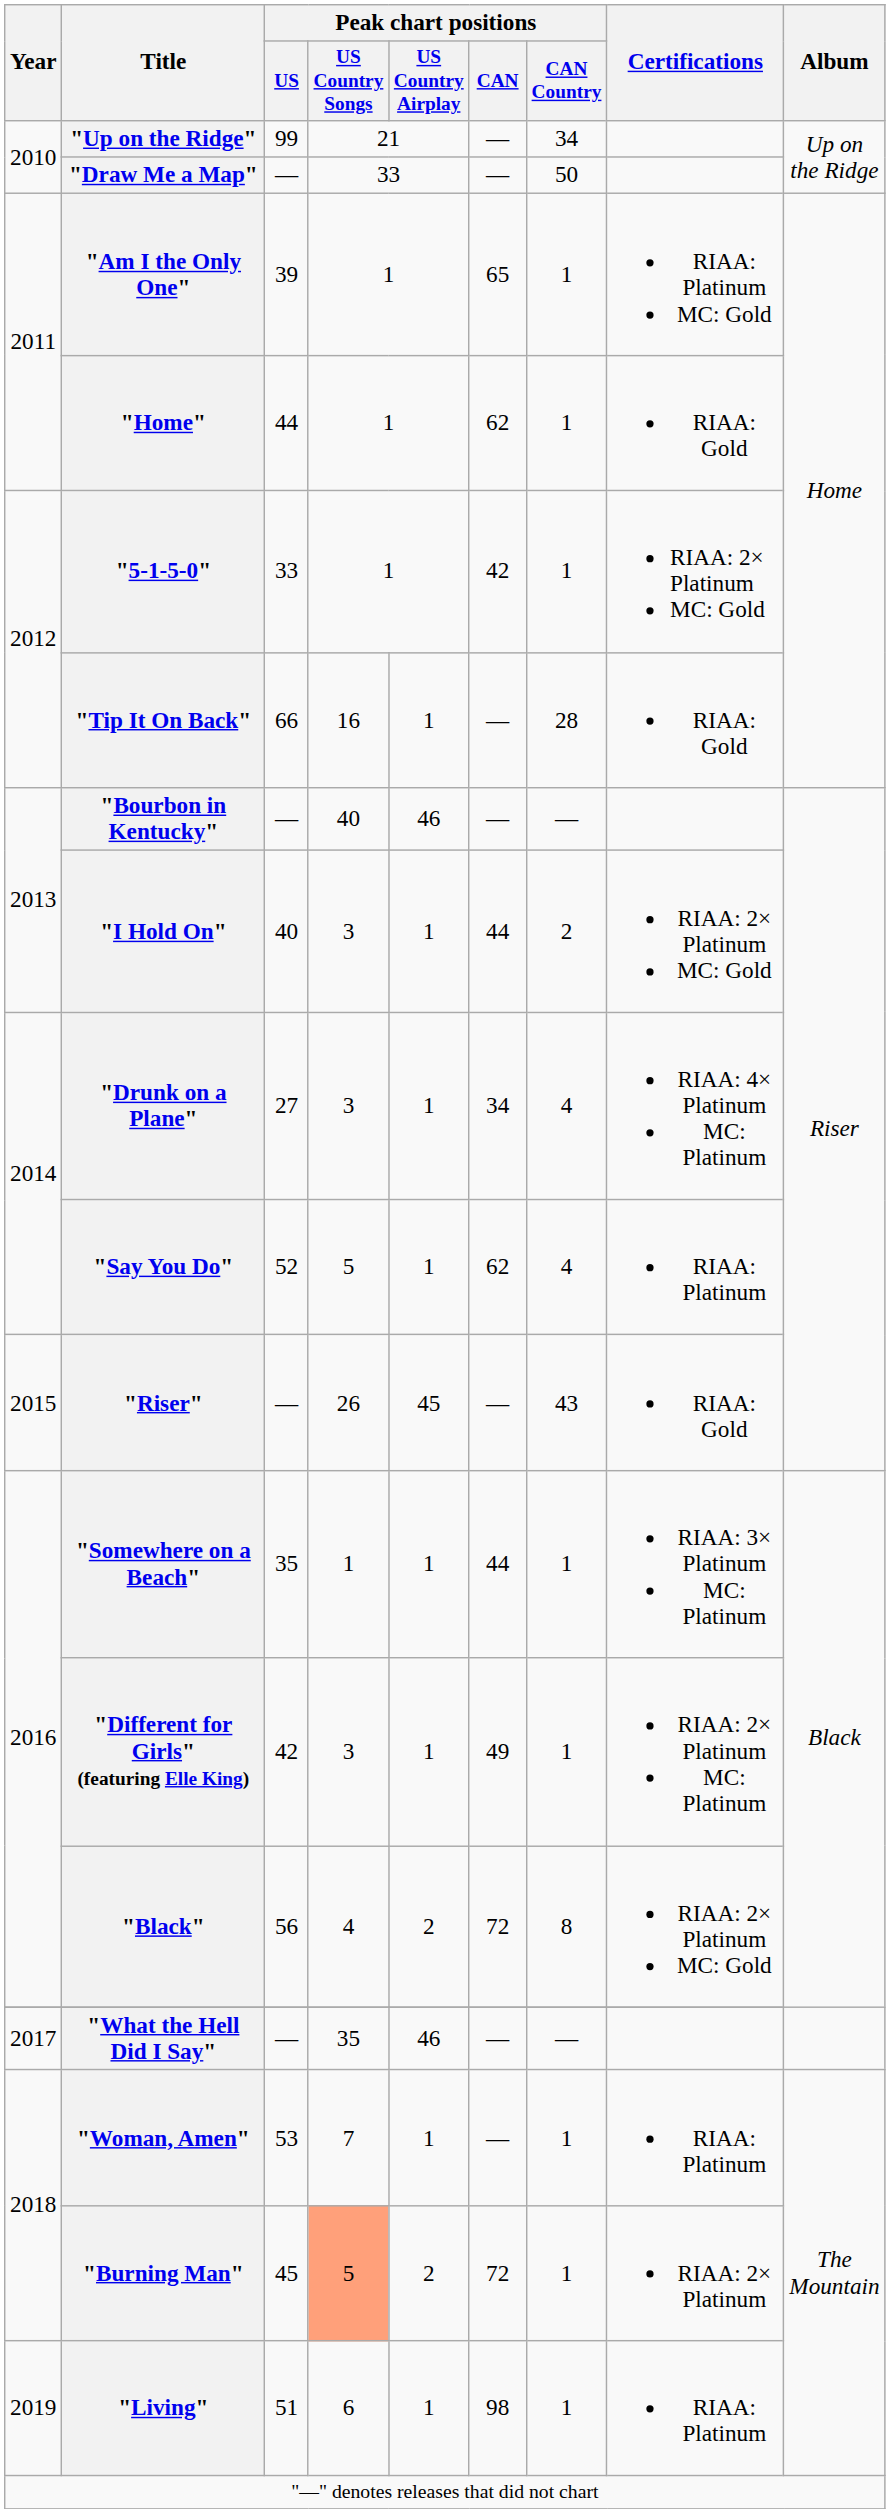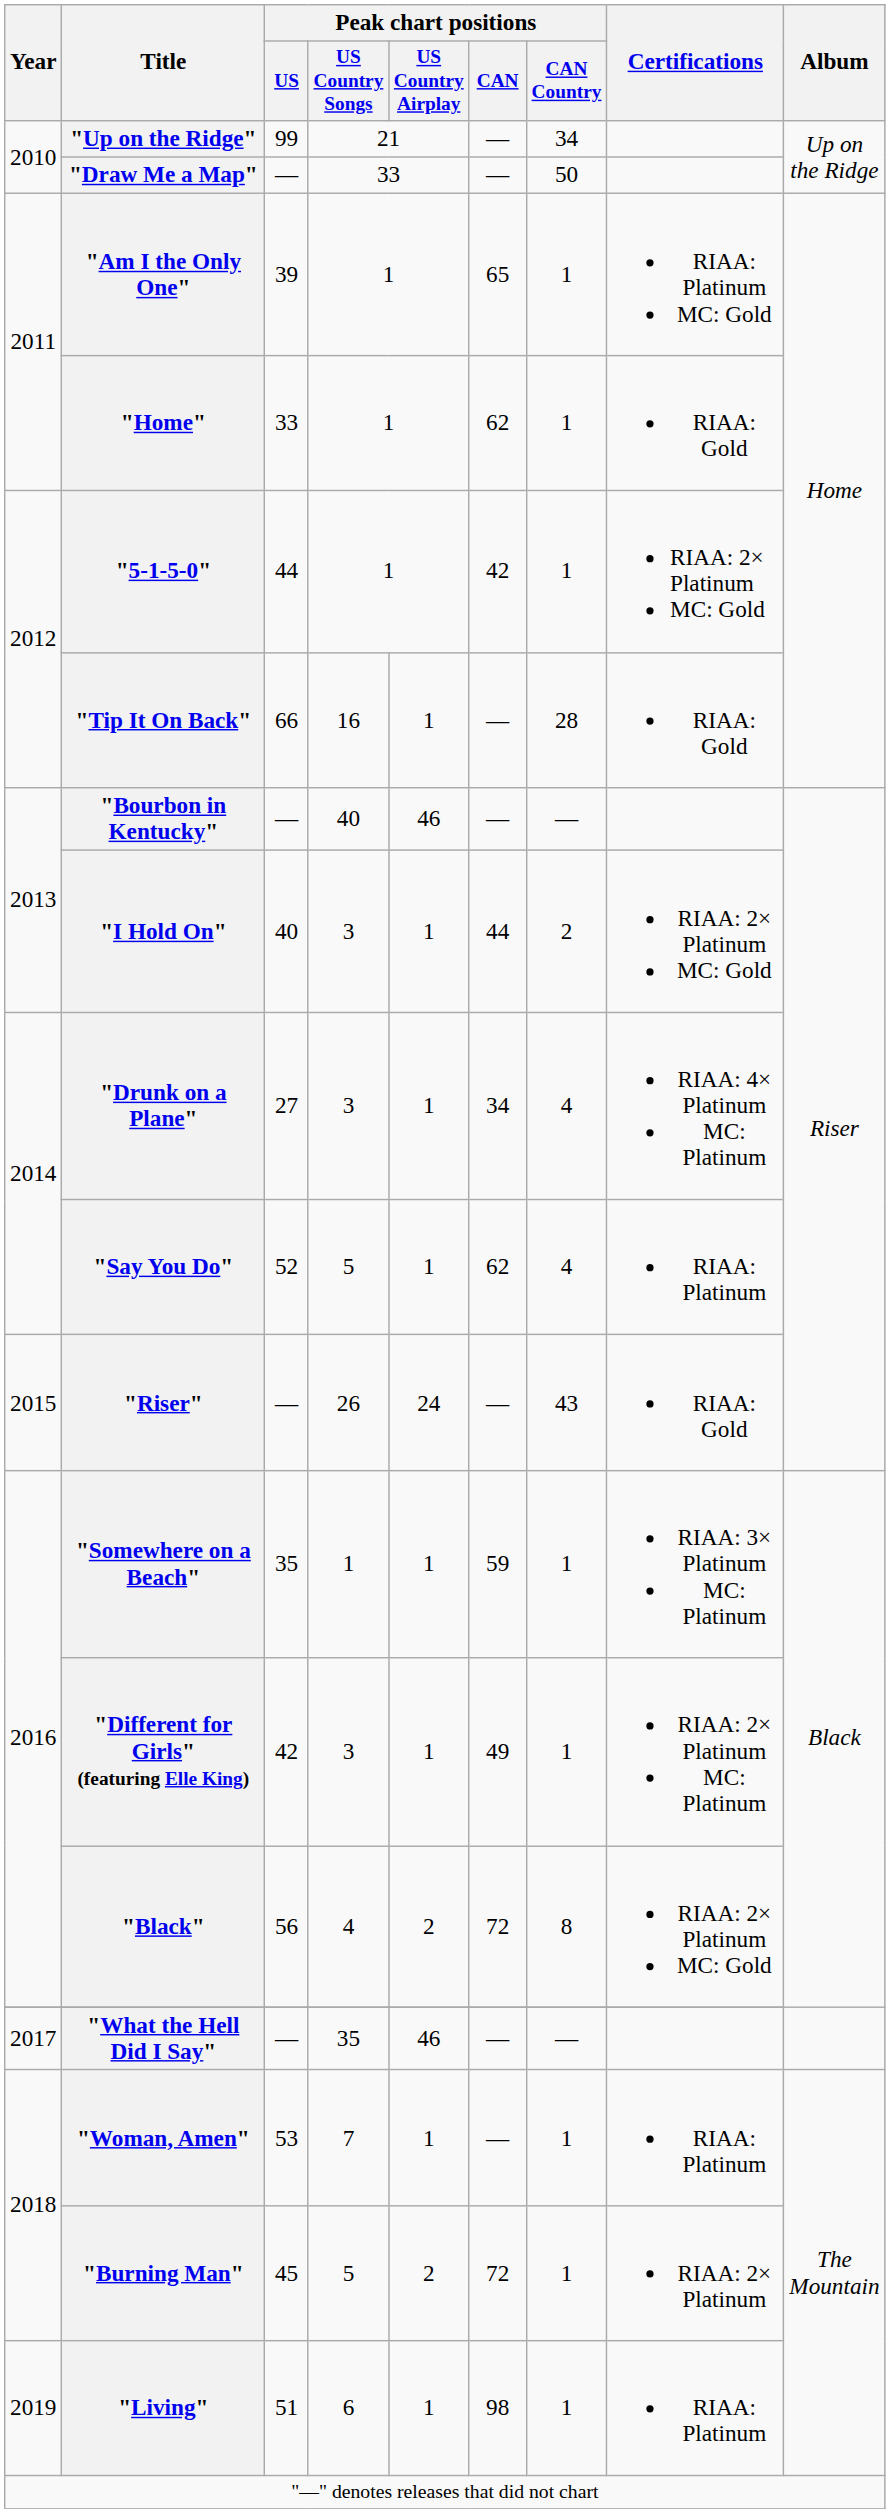 <table class="wikitable plainrowheaders" style="text-align:center;">
 <tr>
 <th scope="col" rowspan="2">Year</th>
 <th scope="col" rowspan="2" style="width:21em;">Title</th>
 <th scope="col" colspan="5">Peak chart positions</th>
 <th scope="col" rowspan="2" style="width:12em;"><a href='#'>Certifications</a><br></th>
 <th scope="col" rowspan="2">Album</th>
 </tr>
 <tr style=font-size:smaller;>
 <th scope="col" style="width:4em;"><a href='#'>US</a><br></th>
 <th scope="col" style="width:4em;"><a href='#'>US Country Songs</a><br></th>
 <th scope="col" style="width:4em;"><a href='#'>US Country Airplay</a><br></th>
 <th scope="col" style="width:4em;"><a href='#'>CAN</a><br></th>
 <th scope="col" style="width:4em;"><a href='#'>CAN Country</a><br></th>
 </tr>
 <tr>
 <td rowspan="2">2010</td>
 <th scope="row">"<a href='#'>Up on the Ridge</a>"</th>
 <td>99</td>
 <td colspan="2">21</td>
 <td>—</td>
 <td>34</td>
 <td></td>
 <td rowspan="2"><em>Up on the Ridge</em></td>
 </tr>
 <tr>
 <th scope="row">"<a href='#'>Draw Me a Map</a>"</th>
 <td>—</td>
 <td colspan="2">33</td>
 <td>—</td>
 <td>50</td>
 <td></td>
 </tr>
 <tr>
 <td rowspan="2">2011</td>
 <th scope="row">"<a href='#'>Am I the Only One</a>"</th>
 <td>39</td>
 <td colspan="2">1</td>
 <td>65</td>
 <td>1</td>
 <td><br><ul><li>RIAA: Platinum</li><li>MC: Gold</li></ul></td>
 <td rowspan="4"><em>Home</em></td>
 </tr>
 <tr>
 <th scope="row">"<a href='#'>Home</a>"</th>
-<td>44</td>
+<td>33</td>
 <td colspan="2">1</td>
 <td>62</td>
 <td>1</td>
 <td><br><ul><li>RIAA: Gold</li></ul></td>
 </tr>
 <tr>
 <td rowspan="2">2012</td>
 <th scope="row">"<a href='#'>5-1-5-0</a>"</th>
-<td>33</td>
+<td>44</td>
 <td colspan="2">1</td>
 <td>42</td>
 <td>1</td>
 <td align="left"><br><ul><li>RIAA: 2× Platinum</li><li>MC: Gold</li></ul></td>
 </tr>
 <tr>
 <th scope="row">"<a href='#'>Tip It On Back</a>"</th>
 <td>66</td>
 <td>16</td>
 <td>1</td>
 <td>—</td>
 <td>28</td>
 <td><br><ul><li>RIAA: Gold</li></ul></td>
 </tr>
 <tr>
 <td rowspan="2">2013</td>
 <th scope="row">"<a href='#'>Bourbon in Kentucky</a>"</th>
 <td>—</td>
 <td>40</td>
 <td>46</td>
 <td>—</td>
 <td>—</td>
 <td></td>
 <td rowspan=5><em>Riser</em></td>
 </tr>
 <tr>
 <th scope="row">"<a href='#'>I Hold On</a>"</th>
 <td>40</td>
 <td>3</td>
 <td>1</td>
 <td>44</td>
 <td>2</td>
 <td><br><ul><li>RIAA: 2× Platinum</li><li>MC: Gold</li></ul></td>
 </tr>
 <tr>
 <td rowspan="2">2014</td>
 <th scope="row">"<a href='#'>Drunk on a Plane</a>"</th>
 <td>27</td>
 <td>3</td>
 <td>1</td>
 <td>34</td>
 <td>4</td>
 <td><br><ul><li>RIAA: 4× Platinum</li><li>MC: Platinum</li></ul></td>
 </tr>
 <tr>
 <th scope="row">"<a href='#'>Say You Do</a>"</th>
 <td>52</td>
 <td>5</td>
 <td>1</td>
 <td>62</td>
 <td>4</td>
 <td><br><ul><li>RIAA: Platinum</li></ul></td>
 </tr>
 <tr>
 <td>2015</td>
 <th scope="row">"<a href='#'>Riser</a>"</th>
 <td>—</td>
 <td>26</td>
-<td>45</td>
+<td>24</td>
 <td>—</td>
 <td>43</td>
 <td><br><ul><li>RIAA: Gold</li></ul></td>
 </tr>
 <tr>
 <td rowspan="3">2016</td>
 <th scope="row">"<a href='#'>Somewhere on a Beach</a>"</th>
 <td>35</td>
 <td>1</td>
 <td>1</td>
-<td>44</td>
+<td>59</td>
 <td>1</td>
 <td><br><ul><li>RIAA: 3× Platinum</li><li>MC: Platinum</li></ul></td>
 <td rowspan="4"><em>Black</em></td>
 </tr>
 <tr>
 <th scope="row">"<a href='#'>Different for Girls</a>"<br> <small>(featuring <a href='#'>Elle King</a>)</small></th>
 <td>42</td>
 <td>3</td>
 <td>1</td>
 <td>49</td>
 <td>1</td>
 <td><br><ul><li>RIAA: 2× Platinum</li><li>MC: Platinum</li></ul></td>
 </tr>
 <tr>
 <th scope="row">"<a href='#'>Black</a>"</th>
 <td>56</td>
 <td>4</td>
 <td>2</td>
 <td>72</td>
 <td>8</td>
 <td><br><ul><li>RIAA: 2× Platinum</li><li>MC: Gold</li></ul></td>
 </tr>
 <tr>
 </tr>
 <tr>
 <td>2017</td>
 <th scope="row">"<a href='#'>What the Hell Did I Say</a>"</th>
 <td>—</td>
 <td>35</td>
 <td>46</td>
 <td>—</td>
 <td>—</td>
 <td></td>
 </tr>
 <tr>
 <td rowspan=2>2018</td>
 <th scope="row">"<a href='#'>Woman, Amen</a>"</th>
 <td>53</td>
 <td>7</td>
 <td>1</td>
 <td>—</td>
 <td>1</td>
 <td><br><ul><li>RIAA: Platinum</li></ul></td>
 <td rowspan=3><em>The Mountain</em></td>
 </tr>
 <tr>
 <th scope="row">"<a href='#'>Burning Man</a>"<br></th>
 <td>45</td>
-<td style="background: lightsalmon;">5</td>
+<td>5</td>
 <td>2</td>
 <td>72</td>
 <td>1</td>
 <td><br><ul><li>RIAA: 2× Platinum</li></ul></td>
 </tr>
 <tr>
 <td>2019</td>
 <th scope="row">"<a href='#'>Living</a>"</th>
 <td>51</td>
 <td>6</td>
 <td>1</td>
 <td>98</td>
 <td>1</td>
 <td><br><ul><li>RIAA: Platinum</li></ul></td>
 </tr>
 <tr>
 <td colspan="12" style="font-size:85%">"—" denotes releases that did not chart</td>
 </tr>
 </table>
